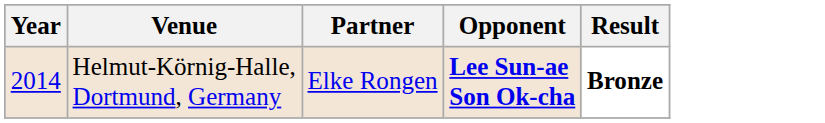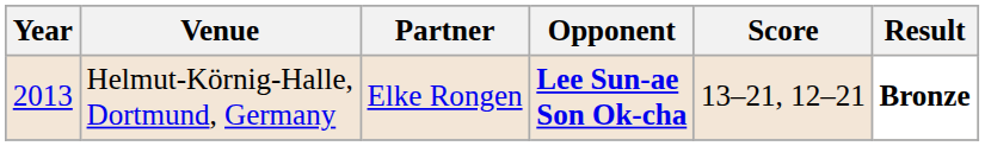 <table class="sortable wikitable" style="font-size: 90%;">
 <tr>
 <th>Year</th>
 <th>Venue</th>
 <th>Partner</th>
 <th>Opponent</th>
+<th>Score</th>
 <th>Result</th>
 </tr>
 <tr style="background:#F3E6D7">
-<td align="center"><a href='#'>2014</a></td>
+<td align="center"><a href='#'>2013</a></td>
 <td align="left">Helmut-Körnig-Halle,<br><a href='#'>Dortmund</a>, <a href='#'>Germany</a></td>
 <td align="left"> <a href='#'>Elke Rongen</a></td>
 <td align="left"><strong> <a href='#'>Lee Sun-ae</a><br> <a href='#'>Son Ok-cha</a></strong></td>
+<td align="left">13–21, 12–21</td>
 <td style="text-align:left; background:white"> <strong>Bronze</strong></td>
 </tr>
 </table>
